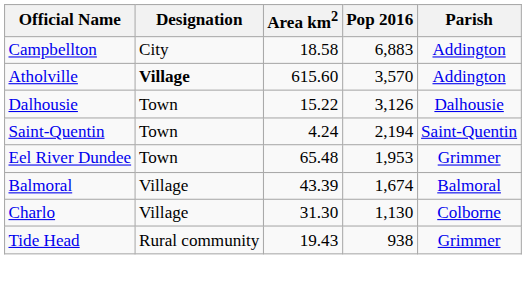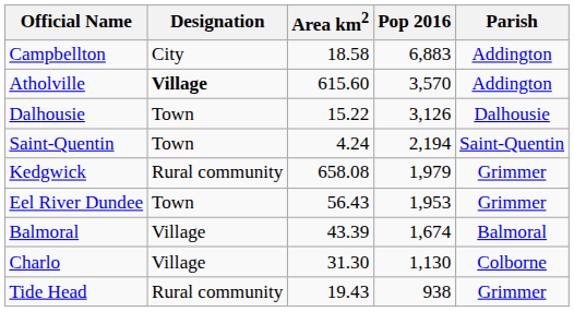 <table class="wikitable">
 <tr>
 <th>Official Name</th>
 <th>Designation</th>
 <th>Area km<sup>2</sup></th>
 <th>Pop 2016</th>
 <th>Parish</th>
 </tr>
 <tr>
 <td><a href='#'>Campbellton</a></td>
 <td>City</td>
 <td align="right">18.58</td>
 <td align="right">6,883</td>
 <td align="center"><a href='#'>Addington</a></td>
 </tr>
 <tr>
 <td><a href='#'>Atholville</a></td>
 <td><strong>Village</strong></td>
 <td align="right">615.60</td>
 <td align="right">3,570</td>
 <td align="center"><a href='#'>Addington</a></td>
 </tr>
 <tr>
 <td><a href='#'>Dalhousie</a></td>
 <td>Town</td>
 <td align="right">15.22</td>
 <td align="right">3,126</td>
 <td align="center"><a href='#'>Dalhousie</a></td>
 </tr>
 <tr>
 <td><a href='#'>Saint-Quentin</a></td>
 <td>Town</td>
 <td align="right">4.24</td>
 <td align="right">2,194</td>
 <td align="center"><a href='#'>Saint-Quentin</a></td>
 </tr>
 <tr>
+<td><a href='#'>Kedgwick</a></td>
+<td>Rural community</td>
+<td align="right">658.08</td>
+<td align="right">1,979</td>
+<td align="center"><a href='#'>Grimmer</a></td>
+</tr>
+<tr>
 <td><a href='#'>Eel River Dundee</a></td>
 <td>Town</td>
-<td align="right">65.48</td>
+<td align="right">56.43</td>
 <td align="right">1,953</td>
 <td align="center"><a href='#'>Grimmer</a></td>
 </tr>
 <tr>
 <td><a href='#'>Balmoral</a></td>
 <td>Village</td>
 <td align="right">43.39</td>
 <td align="right">1,674</td>
 <td align="center"><a href='#'>Balmoral</a></td>
 </tr>
 <tr>
 <td><a href='#'>Charlo</a></td>
 <td>Village</td>
 <td align="right">31.30</td>
 <td align="right">1,130</td>
 <td align="center"><a href='#'>Colborne</a></td>
 </tr>
 <tr>
 <td><a href='#'>Tide Head</a></td>
 <td>Rural community</td>
 <td align="right">19.43</td>
 <td align="right">938</td>
 <td align="center"><a href='#'>Grimmer</a></td>
 </tr>
 </table>
